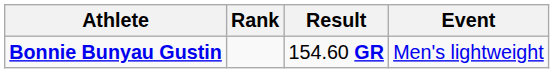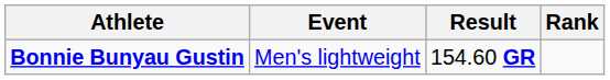 <table class=wikitable style=font-size:90%;text-align:center>
 <tr>
 <th>Athlete</th>
+<th>Event</th>
+<th>Result</th>
 <th>Rank</th>
-<th>Result</th>
-<th>Event</th>
 </tr>
 <tr>
 <td style="text-align:left"><strong><a href='#'>Bonnie Bunyau Gustin</a></strong></td>
+<td style="text-align:left"><a href='#'>Men's lightweight</a></td>
+<td>154.60 <strong><a href='#'>GR</a></strong></td>
 <td></td>
-<td>154.60 <strong><a href='#'>GR</a></strong></td>
-<td style="text-align:left"><a href='#'>Men's lightweight</a></td>
 </tr>
 </table>
